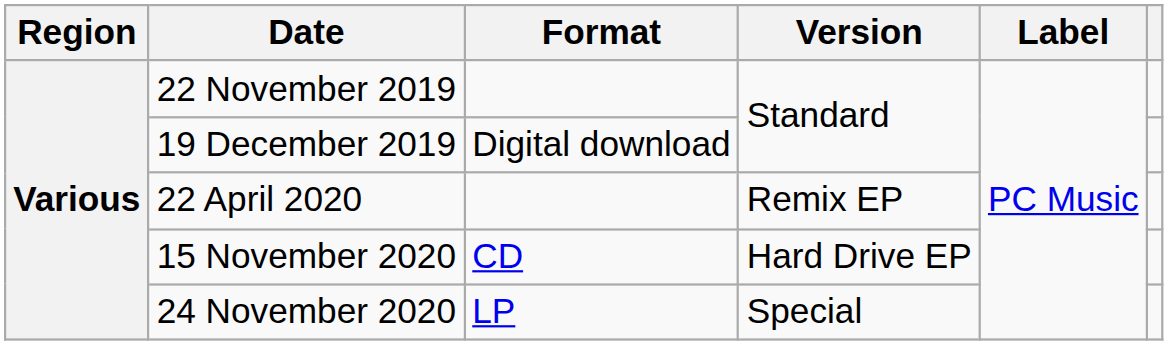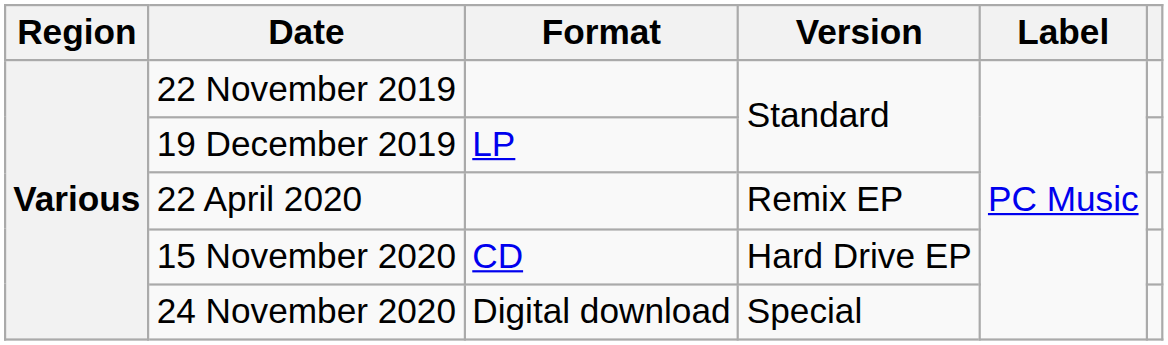 <table class="wikitable plainrowheaders">
 <tr>
 <th scope="col">Region</th>
 <th scope="col">Date</th>
 <th scope="col">Format</th>
 <th scope="col">Version</th>
 <th scope="col">Label</th>
 <th scope="col"></th>
 </tr>
 <tr>
 <th rowspan="5" scope="row">Various</th>
 <td>22 November 2019</td>
 <td></td>
 <td rowspan="2">Standard</td>
 <td rowspan="5"><a href='#'>PC Music</a></td>
 <td align="center"></td>
 </tr>
 <tr>
 <td>19 December 2019</td>
-<td>Digital download</td>
+<td><a href='#'>LP</a></td>
 <td align="center"></td>
 </tr>
 <tr>
 <td>22 April 2020</td>
 <td></td>
 <td>Remix EP</td>
 <td></td>
 </tr>
 <tr>
 <td>15 November 2020</td>
 <td><a href='#'>CD</a></td>
 <td>Hard Drive EP</td>
 <td></td>
 </tr>
 <tr>
 <td>24 November 2020</td>
-<td><a href='#'>LP</a></td>
+<td>Digital download</td>
 <td>Special</td>
 <td></td>
 </tr>
 </table>
